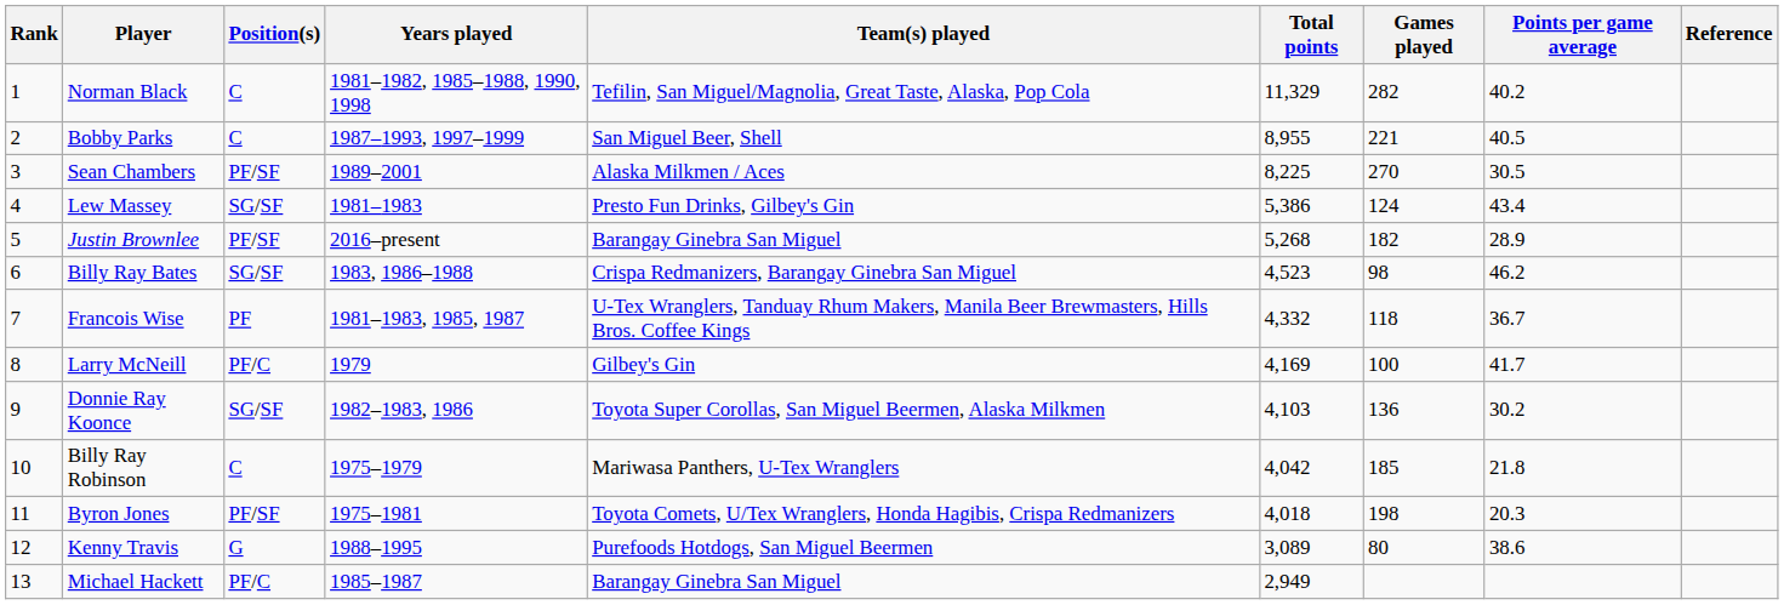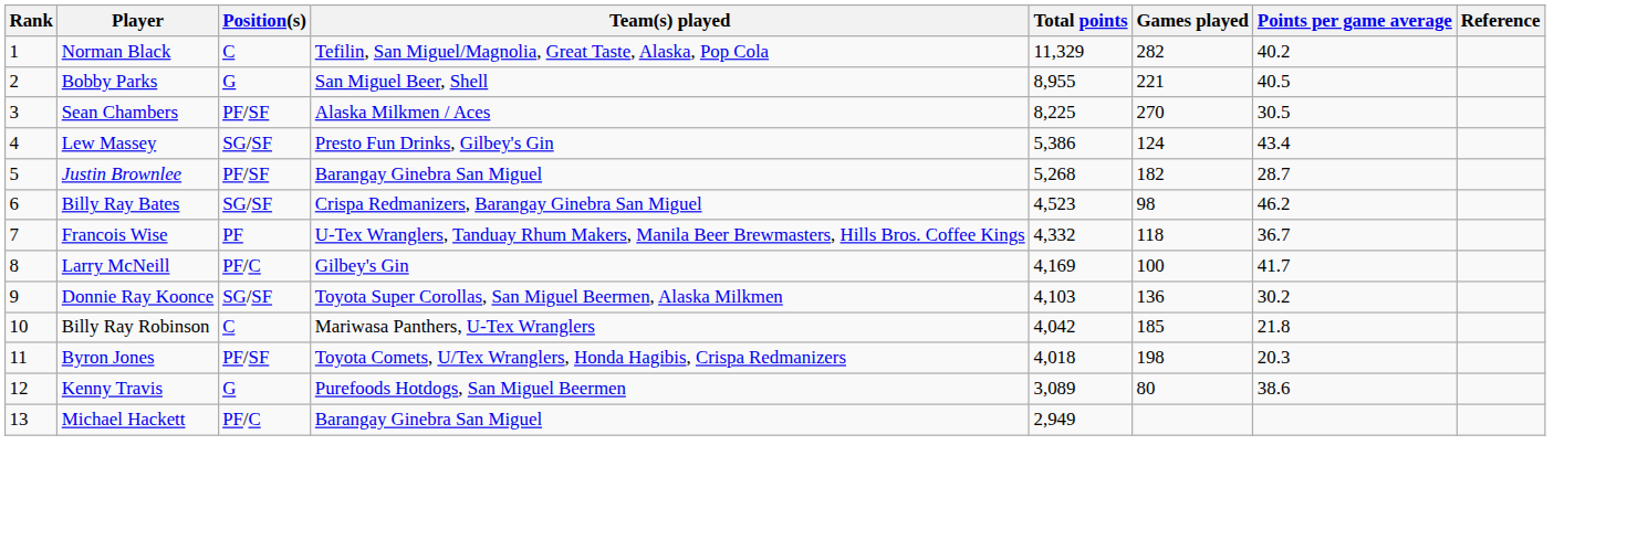 <table class="wikitable sortable" style="font-size: 90%;">
 <tr>
 <th>Rank</th>
 <th>Player</th>
 <th><a href='#'>Position</a>(s)</th>
-<th>Years played</th>
 <th class="unsortable">Team(s) played</th>
 <th>Total <a href='#'>points</a></th>
 <th>Games played</th>
 <th><a href='#'>Points per game average</a></th>
 <th>Reference</th>
 </tr>
 <tr>
 <td>1</td>
 <td><a href='#'>Norman Black</a></td>
 <td><a href='#'>C</a></td>
-<td><a href='#'>1981</a>–<a href='#'>1982</a>, <a href='#'>1985</a>–<a href='#'>1988</a>, <a href='#'>1990</a>, <a href='#'>1998</a></td>
 <td><a href='#'>Tefilin</a>, <a href='#'>San Miguel/Magnolia</a>, <a href='#'>Great Taste</a>, <a href='#'>Alaska</a>, <a href='#'>Pop Cola</a></td>
 <td>11,329</td>
 <td>282</td>
 <td>40.2</td>
 <td></td>
 </tr>
 <tr>
 <td>2</td>
 <td><a href='#'>Bobby Parks</a></td>
-<td><a href='#'>C</a></td>
-<td><a href='#'>1987–</a><a href='#'>1993</a>, <a href='#'>1997</a>–<a href='#'>1999</a></td>
+<td><a href='#'>G</a></td>
 <td><a href='#'>San Miguel Beer</a>, <a href='#'>Shell</a></td>
 <td>8,955</td>
 <td>221</td>
 <td>40.5</td>
 <td></td>
 </tr>
 <tr>
 <td>3</td>
 <td><a href='#'>Sean Chambers</a></td>
 <td><a href='#'>PF</a>/<a href='#'>SF</a></td>
-<td><a href='#'>1989</a>–<a href='#'>2001</a></td>
 <td><a href='#'>Alaska Milkmen / Aces</a></td>
 <td>8,225</td>
 <td>270</td>
 <td>30.5</td>
 <td></td>
 </tr>
 <tr>
 <td>4</td>
 <td><a href='#'>Lew Massey</a></td>
 <td><a href='#'>SG</a>/<a href='#'>SF</a></td>
-<td><a href='#'>1981–</a><a href='#'>1983</a></td>
 <td><a href='#'>Presto Fun Drinks</a>, <a href='#'>Gilbey's Gin</a></td>
 <td>5,386</td>
 <td>124</td>
 <td>43.4</td>
 <td></td>
 </tr>
 <tr>
 <td>5</td>
 <td><em><a href='#'>Justin Brownlee</a></em></td>
 <td><a href='#'>PF</a>/<a href='#'>SF</a></td>
-<td><a href='#'>2016</a>–present</td>
 <td><a href='#'>Barangay Ginebra San Miguel</a></td>
 <td>5,268</td>
 <td>182</td>
-<td>28.9</td>
+<td>28.7</td>
 <td></td>
 </tr>
 <tr>
 <td>6</td>
 <td><a href='#'>Billy Ray Bates</a></td>
 <td><a href='#'>SG</a>/<a href='#'>SF</a></td>
-<td><a href='#'>1983</a>, <a href='#'>1986</a>–<a href='#'>1988</a></td>
 <td><a href='#'>Crispa Redmanizers</a>, <a href='#'>Barangay Ginebra San Miguel</a></td>
 <td>4,523</td>
 <td>98</td>
 <td>46.2</td>
 <td></td>
 </tr>
 <tr>
 <td>7</td>
 <td><a href='#'>Francois Wise</a></td>
 <td><a href='#'>PF</a></td>
-<td><a href='#'>1981</a>–<a href='#'>1983</a>, <a href='#'>1985</a>, <a href='#'>1987</a></td>
 <td><a href='#'>U-Tex Wranglers</a>, <a href='#'>Tanduay Rhum Makers</a>, <a href='#'>Manila Beer Brewmasters</a>, <a href='#'>Hills Bros. Coffee Kings</a></td>
 <td>4,332</td>
 <td>118</td>
 <td>36.7</td>
 <td></td>
 </tr>
 <tr>
 <td>8</td>
 <td><a href='#'>Larry McNeill</a></td>
 <td><a href='#'>PF</a>/<a href='#'>C</a></td>
-<td><a href='#'>1979</a></td>
 <td><a href='#'>Gilbey's Gin</a></td>
 <td>4,169</td>
 <td>100</td>
 <td>41.7</td>
 <td></td>
 </tr>
 <tr>
 <td>9</td>
 <td><a href='#'>Donnie Ray Koonce</a></td>
 <td><a href='#'>SG</a>/<a href='#'>SF</a></td>
-<td><a href='#'>1982</a>–<a href='#'>1983</a>, <a href='#'>1986</a></td>
 <td><a href='#'>Toyota Super Corollas</a>, <a href='#'>San Miguel Beermen</a>, <a href='#'>Alaska Milkmen</a></td>
 <td>4,103</td>
 <td>136</td>
 <td>30.2</td>
 <td></td>
 </tr>
 <tr>
 <td>10</td>
 <td>Billy Ray Robinson</td>
 <td><a href='#'>C</a></td>
-<td><a href='#'>1975</a>–<a href='#'>1979</a></td>
 <td>Mariwasa Panthers, <a href='#'>U-Tex Wranglers</a></td>
 <td>4,042</td>
 <td>185</td>
 <td>21.8</td>
 <td></td>
 </tr>
 <tr>
 <td>11</td>
 <td><a href='#'>Byron Jones</a></td>
 <td><a href='#'>PF</a>/<a href='#'>SF</a></td>
-<td><a href='#'>1975</a>–<a href='#'>1981</a></td>
 <td><a href='#'>Toyota Comets</a>, <a href='#'>U/Tex Wranglers</a>, <a href='#'>Honda Hagibis</a>, <a href='#'>Crispa Redmanizers</a></td>
 <td>4,018</td>
 <td>198</td>
 <td>20.3</td>
 <td></td>
 </tr>
 <tr>
 <td>12</td>
 <td><a href='#'>Kenny Travis</a></td>
 <td><a href='#'>G</a></td>
-<td><a href='#'>1988</a>–<a href='#'>1995</a></td>
 <td><a href='#'>Purefoods Hotdogs</a>, <a href='#'>San Miguel Beermen</a></td>
 <td>3,089</td>
 <td>80</td>
 <td>38.6</td>
 <td></td>
 </tr>
 <tr>
 <td>13</td>
 <td><a href='#'>Michael Hackett</a></td>
 <td><a href='#'>PF</a>/<a href='#'>C</a></td>
-<td><a href='#'>1985</a>–<a href='#'>1987</a></td>
 <td><a href='#'>Barangay Ginebra San Miguel</a></td>
 <td>2,949</td>
 <td></td>
 <td></td>
 <td></td>
 </tr>
 </table>
